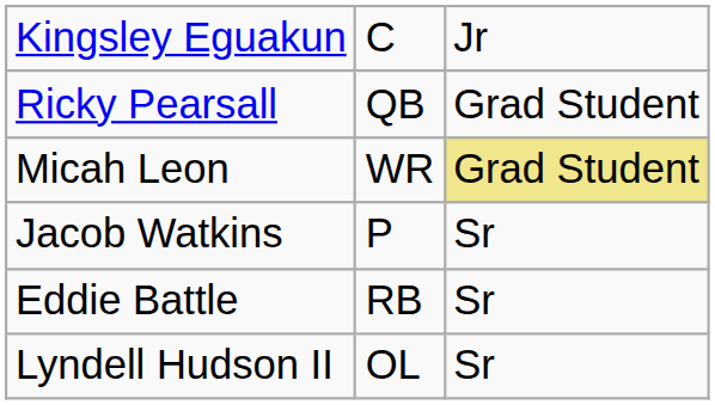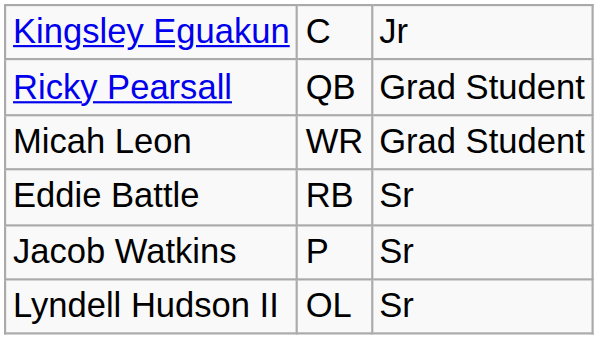 <table class="wikitable">
 <tr>
 <td><a href='#'>Kingsley Eguakun</a></td>
 <td>C</td>
 <td>Jr</td>
 </tr>
 <tr>
 <td><a href='#'>Ricky Pearsall</a></td>
 <td>QB</td>
 <td>Grad Student</td>
 </tr>
 <tr>
 <td>Micah Leon</td>
 <td>WR</td>
-<td style="background: khaki;">Grad Student</td>
+<td>Grad Student</td>
+</tr>
+<tr>
+<td>Eddie Battle</td>
+<td>RB</td>
+<td>Sr</td>
 </tr>
 <tr>
 <td>Jacob Watkins</td>
 <td>P</td>
-<td>Sr</td>
-</tr>
-<tr>
-<td>Eddie Battle</td>
-<td>RB</td>
 <td>Sr</td>
 </tr>
 <tr>
 <td>Lyndell Hudson II</td>
 <td>OL</td>
 <td>Sr</td>
 </tr>
 </table>
